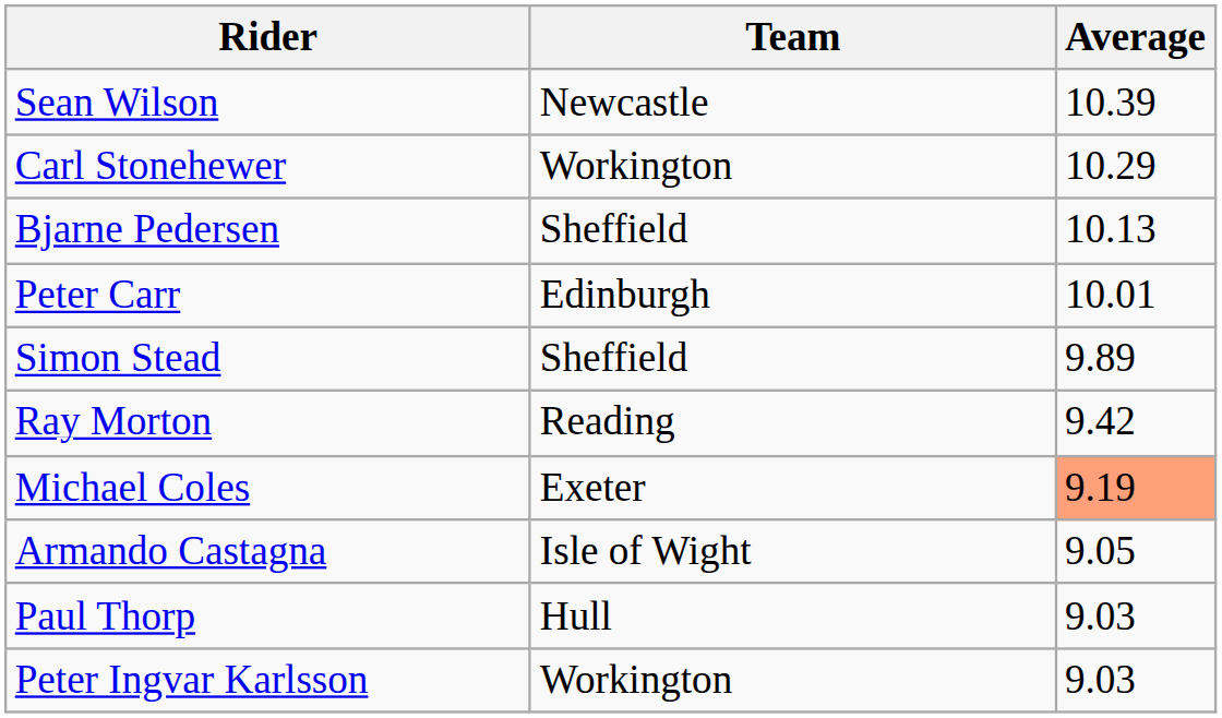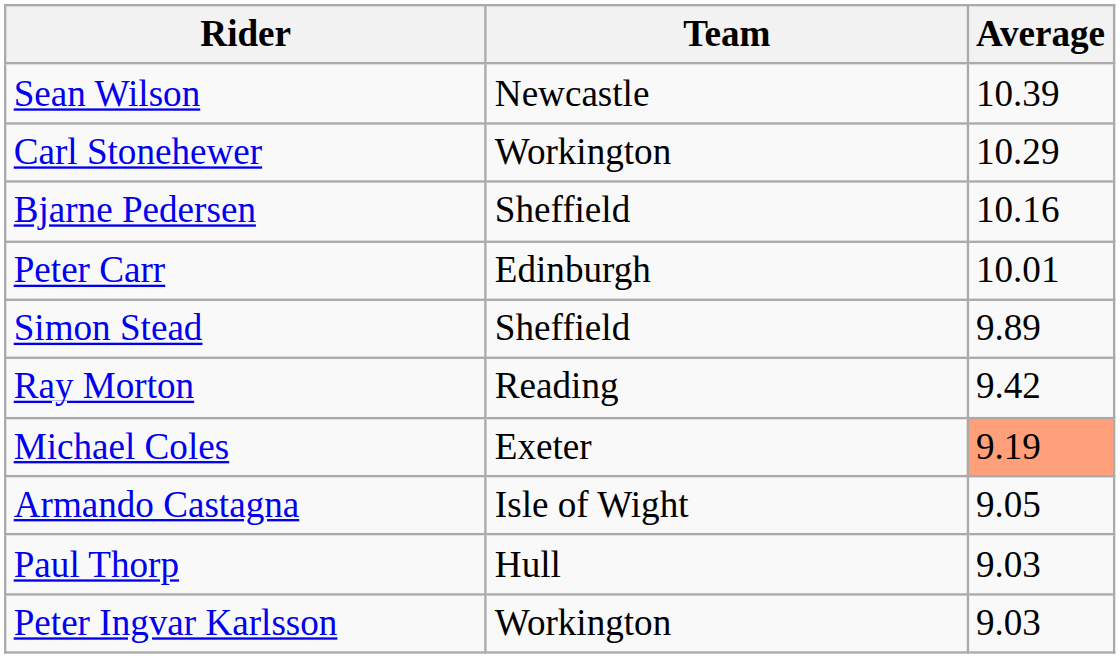 <table class="wikitable" style="font-size: 100%">
 <tr>
 <th width=200>Rider</th>
 <th width=200>Team</th>
 <th width=40>Average</th>
 </tr>
 <tr>
 <td align="left"> <a href='#'>Sean Wilson</a></td>
 <td>Newcastle</td>
 <td>10.39</td>
 </tr>
 <tr>
 <td align="left"> <a href='#'>Carl Stonehewer</a></td>
 <td>Workington</td>
 <td>10.29</td>
 </tr>
 <tr>
 <td align="left"> <a href='#'>Bjarne Pedersen</a></td>
 <td>Sheffield</td>
-<td>10.13</td>
+<td>10.16</td>
 </tr>
 <tr>
 <td align="left"> <a href='#'>Peter Carr</a></td>
 <td>Edinburgh</td>
 <td>10.01</td>
 </tr>
 <tr>
 <td align="left"> <a href='#'>Simon Stead</a></td>
 <td>Sheffield</td>
 <td>9.89</td>
 </tr>
 <tr>
 <td align="left"> <a href='#'>Ray Morton</a></td>
 <td>Reading</td>
 <td>9.42</td>
 </tr>
 <tr>
 <td align="left"> <a href='#'>Michael Coles</a></td>
 <td>Exeter</td>
 <td style="background: lightsalmon;">9.19</td>
 </tr>
 <tr>
 <td align="left"> <a href='#'>Armando Castagna</a></td>
 <td>Isle of Wight</td>
 <td>9.05</td>
 </tr>
 <tr>
 <td align="left"> <a href='#'>Paul Thorp</a></td>
 <td>Hull</td>
 <td>9.03</td>
 </tr>
 <tr>
 <td align="left"> <a href='#'>Peter Ingvar Karlsson</a></td>
 <td>Workington</td>
 <td>9.03</td>
 </tr>
 </table>
